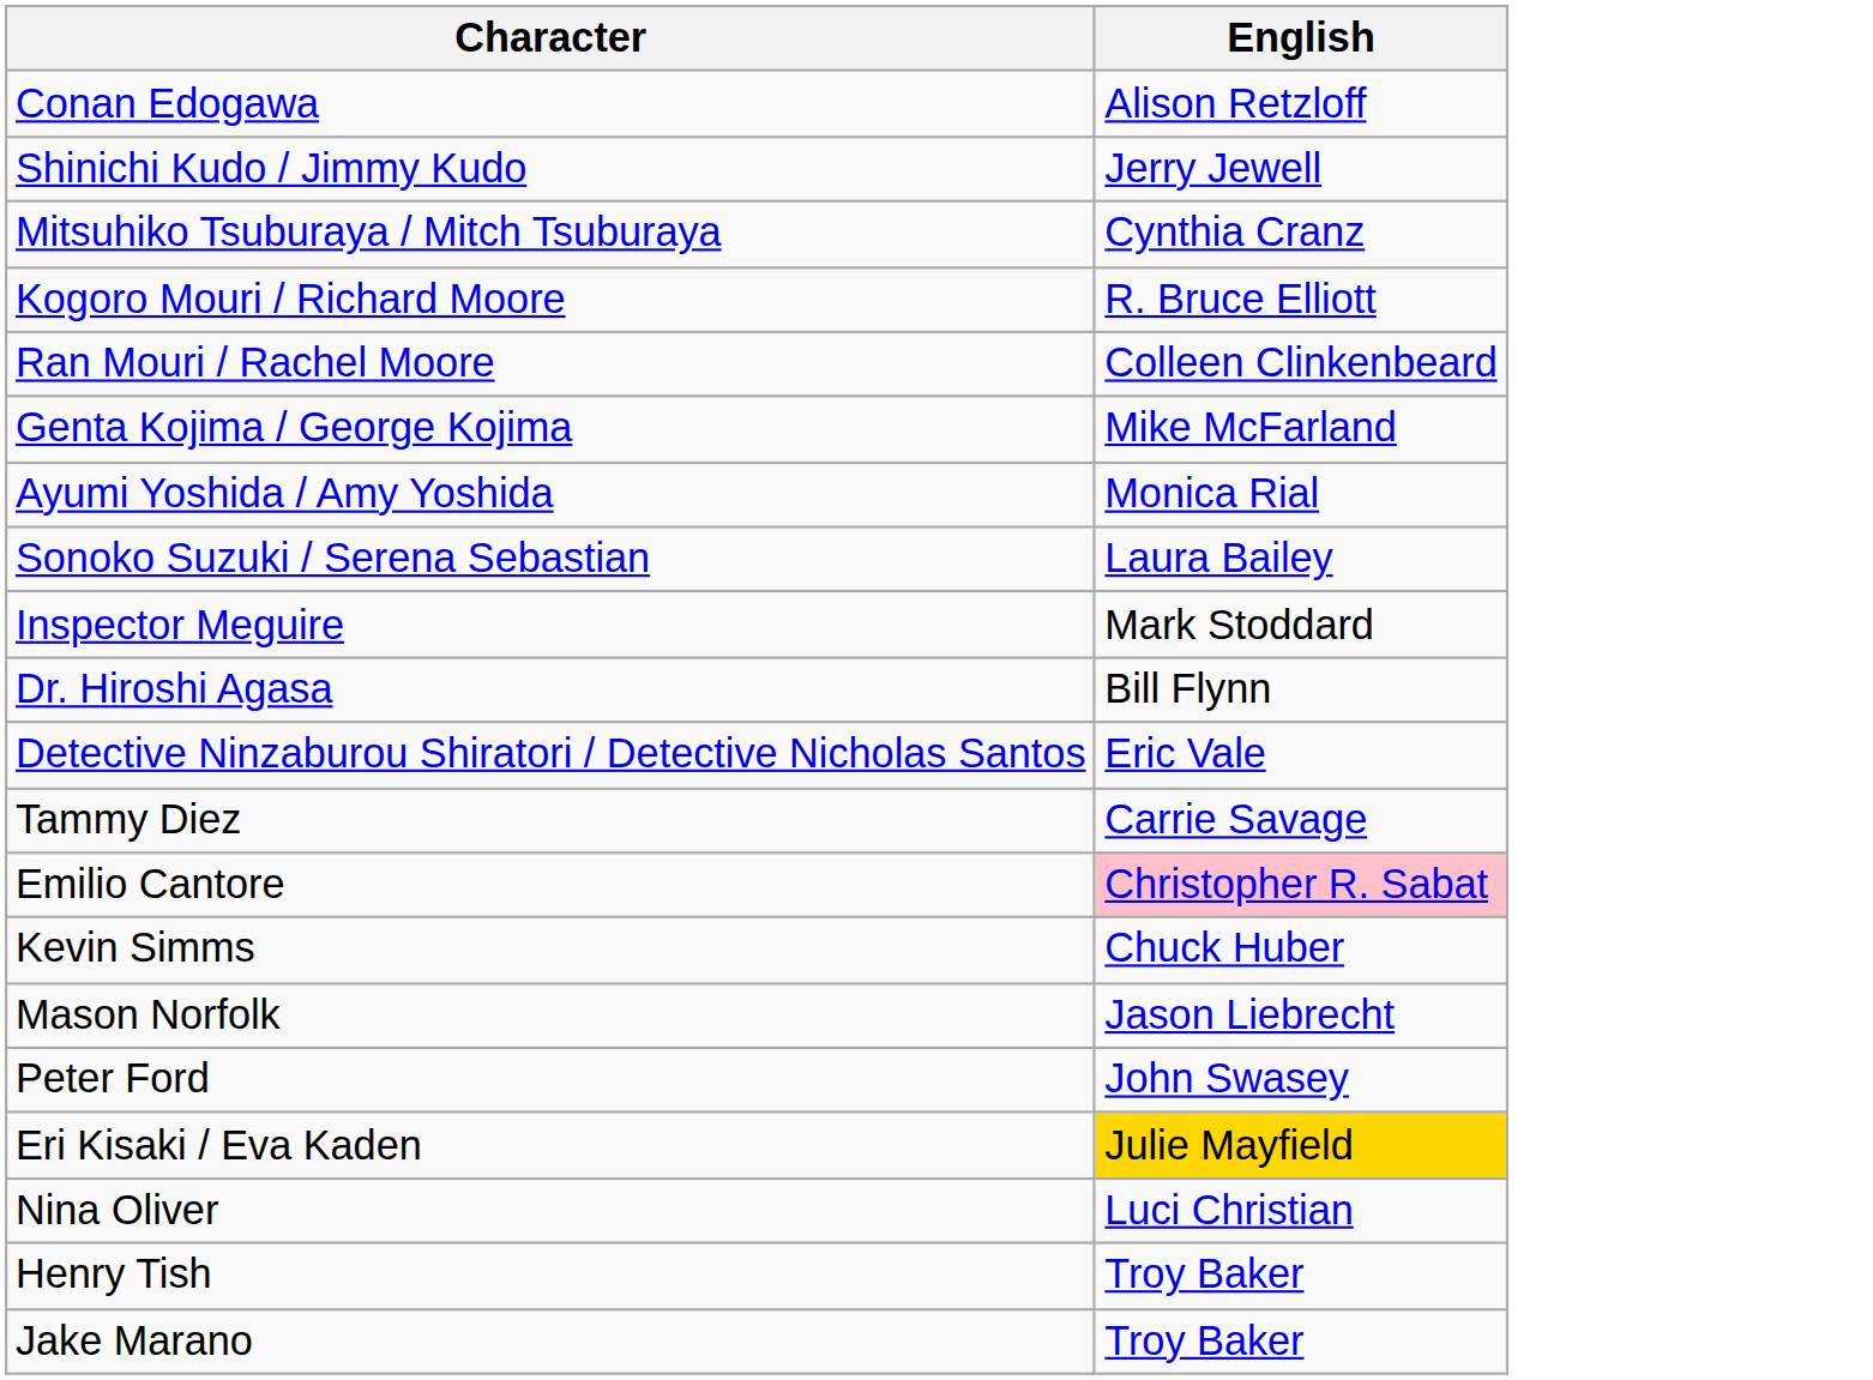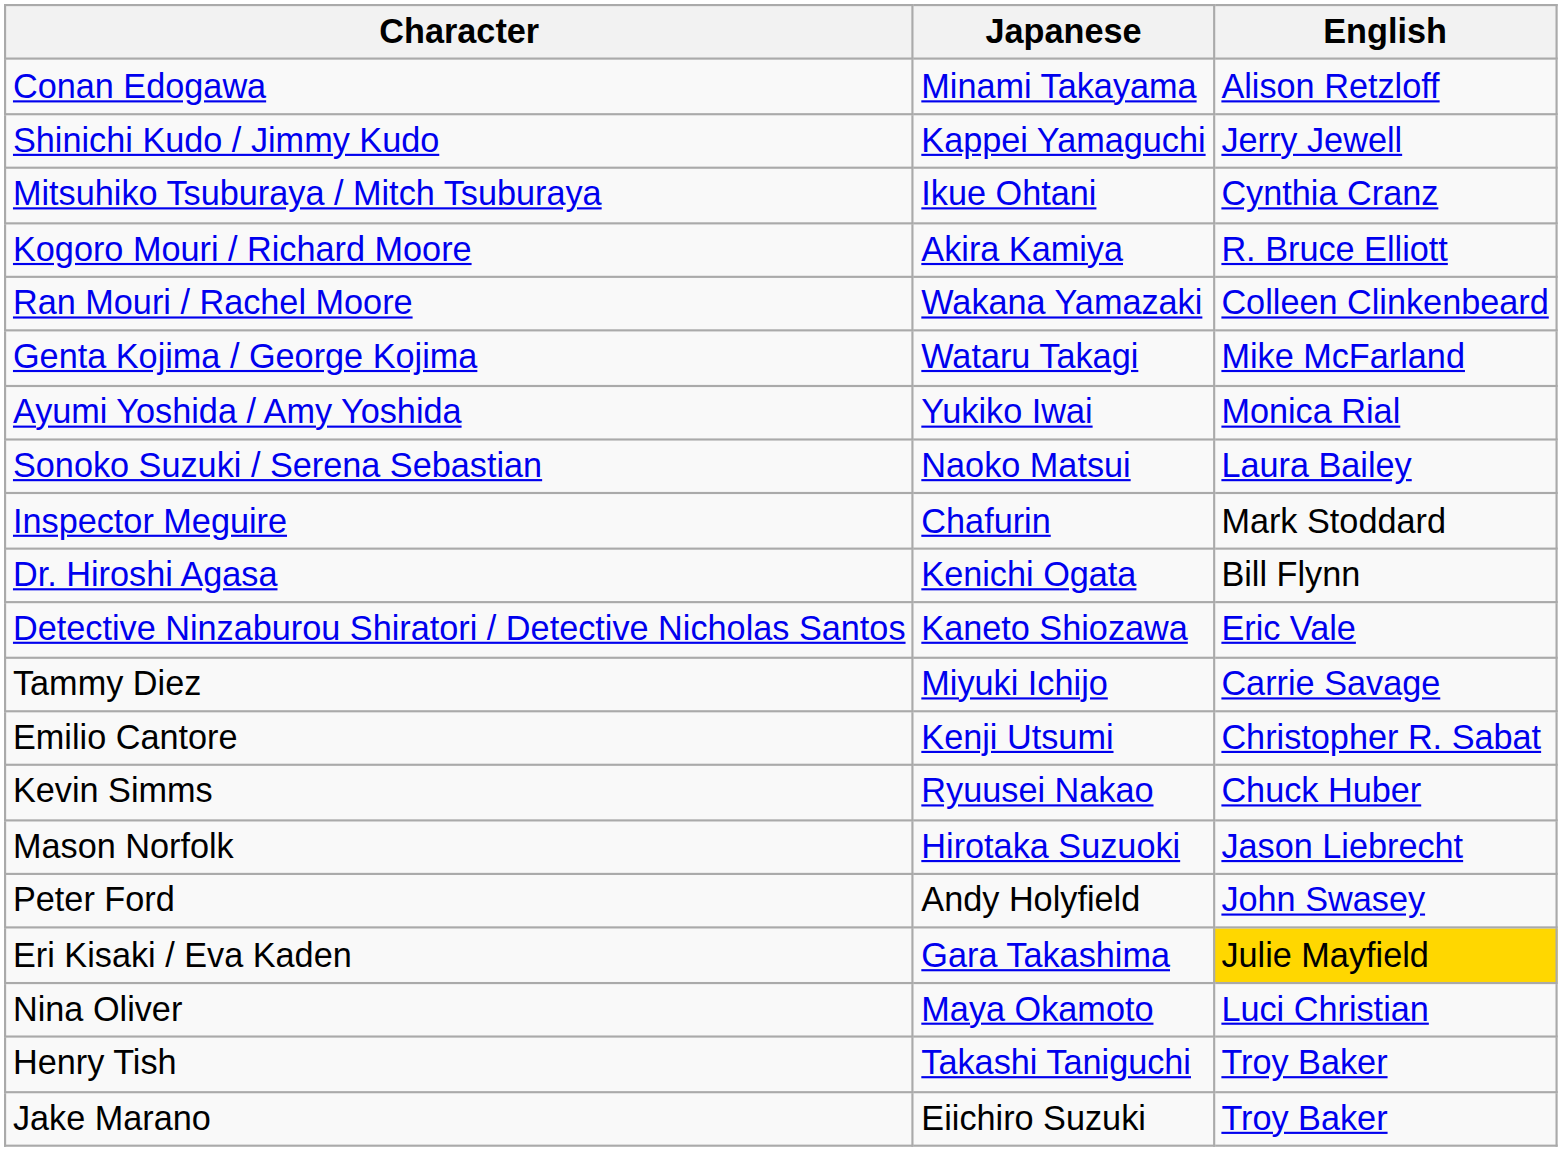 <table class="wikitable">
 <tr>
 <th>Character</th>
+<th>Japanese</th>
 <th>English</th>
 </tr>
 <tr>
 <td><a href='#'>Conan Edogawa</a></td>
+<td><a href='#'>Minami Takayama</a></td>
 <td><a href='#'>Alison Retzloff</a></td>
 </tr>
 <tr>
 <td><a href='#'>Shinichi Kudo / Jimmy Kudo</a></td>
+<td><a href='#'>Kappei Yamaguchi</a></td>
 <td><a href='#'>Jerry Jewell</a></td>
 </tr>
 <tr>
 <td><a href='#'>Mitsuhiko Tsuburaya / Mitch Tsuburaya</a></td>
+<td><a href='#'>Ikue Ohtani</a></td>
 <td><a href='#'>Cynthia Cranz</a></td>
 </tr>
 <tr>
 <td><a href='#'>Kogoro Mouri / Richard Moore</a></td>
+<td><a href='#'>Akira Kamiya</a></td>
 <td><a href='#'>R. Bruce Elliott</a></td>
 </tr>
 <tr>
 <td><a href='#'>Ran Mouri / Rachel Moore</a></td>
+<td><a href='#'>Wakana Yamazaki</a></td>
 <td><a href='#'>Colleen Clinkenbeard</a></td>
 </tr>
 <tr>
 <td><a href='#'>Genta Kojima / George Kojima</a></td>
+<td><a href='#'>Wataru Takagi</a></td>
 <td><a href='#'>Mike McFarland</a></td>
 </tr>
 <tr>
 <td><a href='#'>Ayumi Yoshida / Amy Yoshida</a></td>
+<td><a href='#'>Yukiko Iwai</a></td>
 <td><a href='#'>Monica Rial</a></td>
 </tr>
 <tr>
 <td><a href='#'>Sonoko Suzuki / Serena Sebastian</a></td>
+<td><a href='#'>Naoko Matsui</a></td>
 <td><a href='#'>Laura Bailey</a></td>
 </tr>
 <tr>
 <td><a href='#'>Inspector Meguire</a></td>
+<td><a href='#'>Chafurin</a></td>
 <td>Mark Stoddard</td>
 </tr>
 <tr>
 <td><a href='#'>Dr. Hiroshi Agasa</a></td>
+<td><a href='#'>Kenichi Ogata</a></td>
 <td>Bill Flynn</td>
 </tr>
 <tr>
 <td><a href='#'>Detective Ninzaburou Shiratori / Detective Nicholas Santos</a></td>
+<td><a href='#'>Kaneto Shiozawa</a></td>
 <td><a href='#'>Eric Vale</a></td>
 </tr>
 <tr>
 <td>Tammy Diez</td>
+<td><a href='#'>Miyuki Ichijo</a></td>
 <td><a href='#'>Carrie Savage</a></td>
 </tr>
 <tr>
 <td>Emilio Cantore</td>
-<td style="background: pink;"><a href='#'>Christopher R. Sabat</a></td>
+<td><a href='#'>Kenji Utsumi</a></td>
+<td><a href='#'>Christopher R. Sabat</a></td>
 </tr>
 <tr>
 <td>Kevin Simms</td>
+<td><a href='#'>Ryuusei Nakao</a></td>
 <td><a href='#'>Chuck Huber</a></td>
 </tr>
 <tr>
 <td>Mason Norfolk</td>
+<td><a href='#'>Hirotaka Suzuoki</a></td>
 <td><a href='#'>Jason Liebrecht</a></td>
 </tr>
 <tr>
 <td>Peter Ford</td>
+<td>Andy Holyfield</td>
 <td><a href='#'>John Swasey</a></td>
 </tr>
 <tr>
 <td>Eri Kisaki / Eva Kaden</td>
+<td><a href='#'>Gara Takashima</a></td>
 <td style="background: gold;">Julie Mayfield</td>
 </tr>
 <tr>
 <td>Nina Oliver</td>
+<td><a href='#'>Maya Okamoto</a></td>
 <td><a href='#'>Luci Christian</a></td>
 </tr>
 <tr>
 <td>Henry Tish</td>
+<td><a href='#'>Takashi Taniguchi</a></td>
 <td><a href='#'>Troy Baker</a></td>
 </tr>
 <tr>
 <td>Jake Marano</td>
+<td>Eiichiro Suzuki</td>
 <td><a href='#'>Troy Baker</a></td>
 </tr>
 </table>
